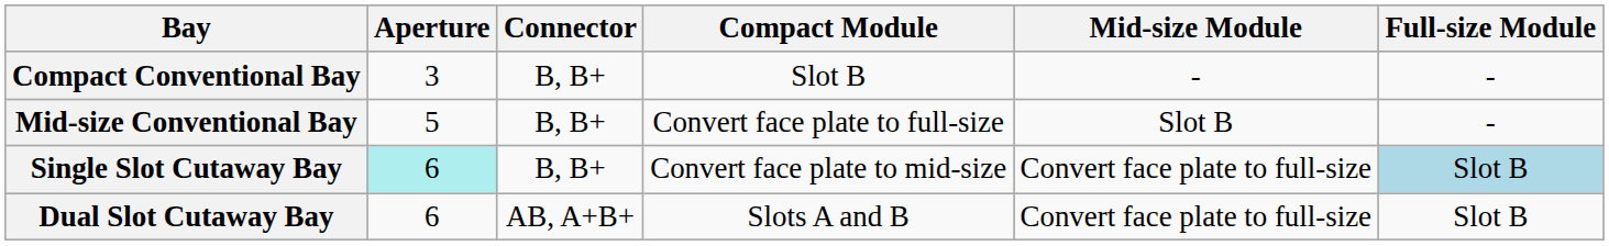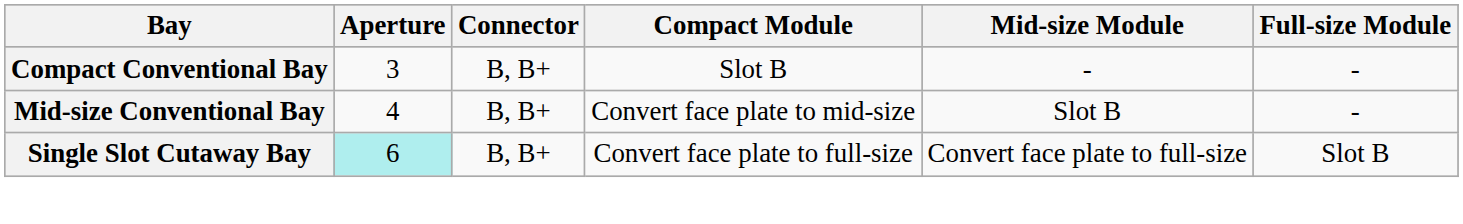 <table class="wikitable" style="text-align:center">
 <tr>
 <th>Bay</th>
 <th>Aperture</th>
 <th>Connector</th>
 <th>Compact Module</th>
 <th>Mid-size Module</th>
 <th>Full-size Module</th>
 </tr>
 <tr>
 <th>Compact Conventional Bay</th>
 <td>3</td>
 <td>B, B+</td>
 <td>Slot B</td>
 <td>-</td>
 <td>-</td>
 </tr>
 <tr>
 <th>Mid-size Conventional Bay</th>
-<td>5</td>
+<td>4</td>
 <td>B, B+</td>
-<td>Convert face plate to full-size</td>
+<td>Convert face plate to mid-size</td>
 <td>Slot B</td>
 <td>-</td>
 </tr>
 <tr>
 <th>Single Slot Cutaway Bay</th>
 <td style="background: paleturquoise;">6</td>
 <td>B, B+</td>
-<td>Convert face plate to mid-size</td>
 <td>Convert face plate to full-size</td>
-<td style="background: lightblue;">Slot B</td>
-</tr>
-<tr>
-<th>Dual Slot Cutaway Bay</th>
-<td>6</td>
-<td>AB, A+B+</td>
-<td>Slots A and B</td>
 <td>Convert face plate to full-size</td>
 <td>Slot B</td>
 </tr>
 </table>
